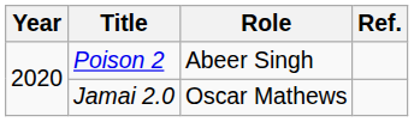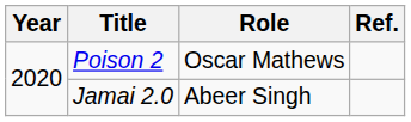 <table class="wikitable plainrowheaders sortable">
 <tr>
 <th scope="col">Year</th>
 <th scope="col">Title</th>
 <th scope="col">Role</th>
 <th scope="col" class="unsortable">Ref.</th>
 </tr>
 <tr>
 <td rowspan="2">2020</td>
 <td><em><a href='#'>Poison 2</a></em></td>
-<td>Abeer Singh</td>
+<td>Oscar Mathews</td>
 <td></td>
 </tr>
 <tr>
 <td><em>Jamai 2.0</em></td>
-<td>Oscar Mathews</td>
+<td>Abeer Singh</td>
 <td></td>
 </tr>
 </table>
